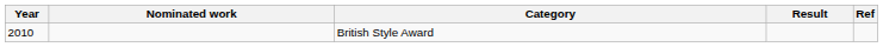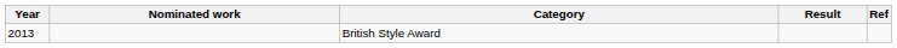 <table class="wikitable" width="95%">
 <tr>
 <th width="5%">Year</th>
 <th width="33%">Nominated work</th>
 <th width="50%">Category</th>
 <th width="10%">Result</th>
 <th width="2%">Ref</th>
 </tr>
 <tr>
-<td>2010</td>
+<td>2013</td>
 <td></td>
 <td>British Style Award</td>
 <td></td>
 <td></td>
 </tr>
 </table>
